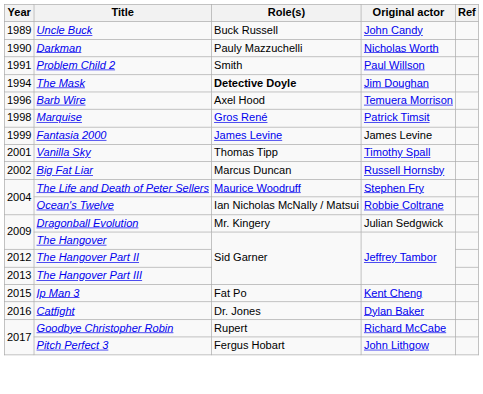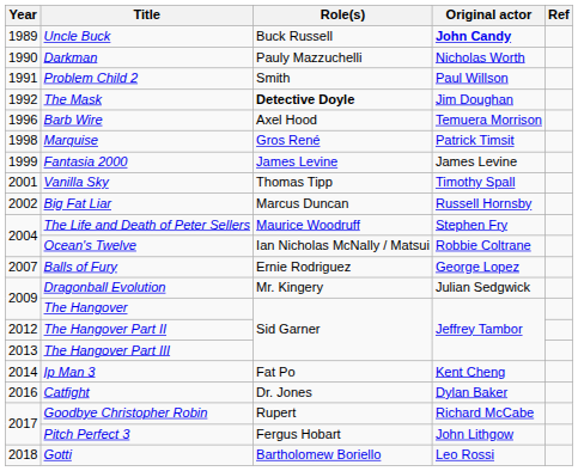 <table class="wikitable plainrowheaders sortable">
 <tr>
 <th scope="col">Year</th>
 <th scope="col">Title</th>
 <th scope="col">Role(s)</th>
 <th scope="col">Original actor</th>
 <th scope="col" class="unsortable">Ref</th>
 </tr>
 <tr>
 <td>1989</td>
 <td><em><a href='#'>Uncle Buck</a></em></td>
 <td>Buck Russell</td>
-<td><a href='#'>John Candy</a></td>
+<td><strong><a href='#'>John Candy</a></strong></td>
 <td></td>
 </tr>
 <tr>
 <td>1990</td>
 <td><em><a href='#'>Darkman</a></em></td>
 <td>Pauly Mazzuchelli</td>
 <td><a href='#'>Nicholas Worth</a></td>
 <td></td>
 </tr>
 <tr>
 <td>1991</td>
 <td><em><a href='#'>Problem Child 2</a></em></td>
 <td>Smith</td>
 <td><a href='#'>Paul Willson</a></td>
 <td></td>
 </tr>
 <tr>
-<td>1994</td>
+<td>1992</td>
 <td><em><a href='#'>The Mask</a></em></td>
 <td><strong>Detective Doyle</strong></td>
 <td><a href='#'>Jim Doughan</a></td>
 <td></td>
 </tr>
 <tr>
 <td>1996</td>
 <td><em><a href='#'>Barb Wire</a></em></td>
 <td>Axel Hood</td>
 <td><a href='#'>Temuera Morrison</a></td>
 <td></td>
 </tr>
 <tr>
 <td>1998</td>
 <td><em><a href='#'>Marquise</a></em></td>
 <td><a href='#'>Gros René</a></td>
 <td><a href='#'>Patrick Timsit</a></td>
 <td></td>
 </tr>
 <tr>
 <td>1999</td>
 <td><em><a href='#'>Fantasia 2000</a></em></td>
 <td><a href='#'>James Levine</a></td>
 <td>James Levine</td>
 <td></td>
 </tr>
 <tr>
 <td>2001</td>
 <td><em><a href='#'>Vanilla Sky</a></em></td>
 <td>Thomas Tipp</td>
 <td><a href='#'>Timothy Spall</a></td>
 <td></td>
 </tr>
 <tr>
 <td>2002</td>
 <td><em><a href='#'>Big Fat Liar</a></em></td>
 <td>Marcus Duncan</td>
 <td><a href='#'>Russell Hornsby</a></td>
 <td></td>
 </tr>
 <tr>
 <td rowspan=2>2004</td>
 <td><em><a href='#'>The Life and Death of Peter Sellers</a></em></td>
 <td><a href='#'>Maurice Woodruff</a></td>
 <td><a href='#'>Stephen Fry</a></td>
 <td></td>
 </tr>
 <tr>
 <td><em><a href='#'>Ocean's Twelve</a></em></td>
 <td>Ian Nicholas McNally / Matsui</td>
 <td><a href='#'>Robbie Coltrane</a></td>
 <td></td>
 </tr>
 <tr>
+<td>2007</td>
+<td><em><a href='#'>Balls of Fury</a></em></td>
+<td>Ernie Rodriguez</td>
+<td><a href='#'>George Lopez</a></td>
+<td></td>
+</tr>
+<tr>
 <td rowspan=2>2009</td>
 <td><em><a href='#'>Dragonball Evolution</a></em></td>
 <td>Mr. Kingery</td>
 <td>Julian Sedgwick</td>
 <td></td>
 </tr>
 <tr>
 <td><em><a href='#'>The Hangover</a></em></td>
 <td rowspan=3>Sid Garner</td>
 <td rowspan=3><a href='#'>Jeffrey Tambor</a></td>
 <td></td>
 </tr>
 <tr>
 <td>2012</td>
 <td><em><a href='#'>The Hangover Part II</a></em></td>
 <td></td>
 </tr>
 <tr>
 <td>2013</td>
 <td><em><a href='#'>The Hangover Part III</a></em></td>
 <td></td>
 </tr>
 <tr>
-<td>2015</td>
+<td>2014</td>
 <td><em><a href='#'>Ip Man 3</a></em></td>
 <td>Fat Po</td>
 <td><a href='#'>Kent Cheng</a></td>
 <td></td>
 </tr>
 <tr>
 <td>2016</td>
 <td><em><a href='#'>Catfight</a></em></td>
 <td>Dr. Jones</td>
 <td><a href='#'>Dylan Baker</a></td>
 <td></td>
 </tr>
 <tr>
 <td rowspan=2>2017</td>
 <td><em><a href='#'>Goodbye Christopher Robin</a></em></td>
 <td>Rupert</td>
 <td><a href='#'>Richard McCabe</a></td>
 <td></td>
 </tr>
 <tr>
 <td><em><a href='#'>Pitch Perfect 3</a></em></td>
 <td>Fergus Hobart</td>
 <td><a href='#'>John Lithgow</a></td>
 <td></td>
 </tr>
+<tr>
+<td>2018</td>
+<td><em><a href='#'>Gotti</a></em></td>
+<td><a href='#'>Bartholomew Boriello</a></td>
+<td><a href='#'>Leo Rossi</a></td>
+<td></td>
+</tr>
 </table>
